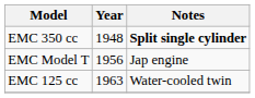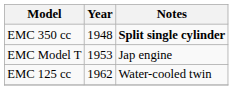 <table class="wikitable">
 <tr>
 <th>Model</th>
 <th>Year</th>
 <th>Notes</th>
 </tr>
 <tr>
 <td>EMC 350 cc</td>
 <td>1948</td>
 <td><strong>Split single cylinder</strong></td>
 </tr>
 <tr>
 <td>EMC Model T</td>
-<td>1956</td>
+<td>1953</td>
 <td>Jap engine</td>
 </tr>
 <tr>
 <td>EMC 125 cc</td>
-<td>1963</td>
+<td>1962</td>
 <td>Water-cooled twin</td>
 </tr>
 <tr>
 </tr>
 </table>
